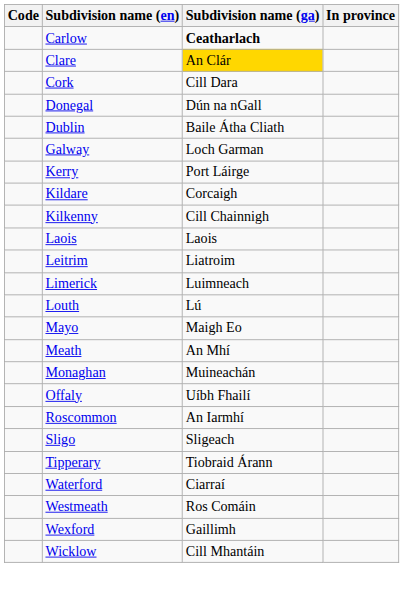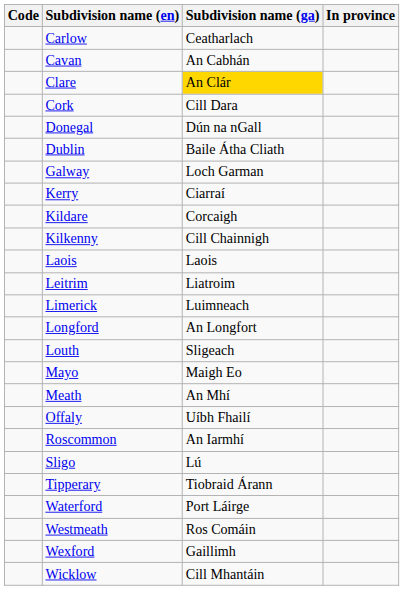 <table class="wikitable sortable">
 <tr>
 <th>Code</th>
 <th>Subdivision name (<a href='#'>en</a>)</th>
 <th>Subdivision name (<a href='#'>ga</a>)</th>
 <th>In province</th>
 </tr>
 <tr>
 <td></td>
 <td><a href='#'>Carlow</a></td>
-<td><strong>Ceatharlach</strong></td>
+<td>Ceatharlach</td>
+<td><a href='#'></a></td>
+</tr>
+<tr>
+<td></td>
+<td><a href='#'>Cavan</a></td>
+<td>An Cabhán</td>
 <td><a href='#'></a></td>
 </tr>
 <tr>
 <td></td>
 <td><a href='#'>Clare</a></td>
 <td style="background: gold;">An Clár</td>
 <td><a href='#'></a></td>
 </tr>
 <tr>
 <td></td>
 <td><a href='#'>Cork</a></td>
 <td>Cill Dara</td>
 <td><a href='#'></a></td>
 </tr>
 <tr>
 <td></td>
 <td><a href='#'>Donegal</a></td>
 <td>Dún na nGall</td>
 <td><a href='#'></a></td>
 </tr>
 <tr>
 <td></td>
 <td><a href='#'>Dublin</a></td>
 <td>Baile Átha Cliath</td>
 <td><a href='#'></a></td>
 </tr>
 <tr>
 <td></td>
 <td><a href='#'>Galway</a></td>
 <td>Loch Garman</td>
 <td><a href='#'></a></td>
 </tr>
 <tr>
 <td></td>
 <td><a href='#'>Kerry</a></td>
-<td>Port Láirge</td>
+<td>Ciarraí</td>
 <td><a href='#'></a></td>
 </tr>
 <tr>
 <td></td>
 <td><a href='#'>Kildare</a></td>
 <td>Corcaigh</td>
 <td><a href='#'></a></td>
 </tr>
 <tr>
 <td></td>
 <td><a href='#'>Kilkenny</a></td>
 <td>Cill Chainnigh</td>
 <td><a href='#'></a></td>
 </tr>
 <tr>
 <td></td>
 <td><a href='#'>Laois</a></td>
 <td>Laois</td>
 <td><a href='#'></a></td>
 </tr>
 <tr>
 <td></td>
 <td><a href='#'>Leitrim</a></td>
 <td>Liatroim</td>
 <td><a href='#'></a></td>
 </tr>
 <tr>
 <td></td>
 <td><a href='#'>Limerick</a></td>
 <td>Luimneach</td>
 <td><a href='#'></a></td>
 </tr>
 <tr>
 <td></td>
+<td><a href='#'>Longford</a></td>
+<td>An Longfort</td>
+<td><a href='#'></a></td>
+</tr>
+<tr>
+<td></td>
 <td><a href='#'>Louth</a></td>
-<td>Lú</td>
+<td>Sligeach</td>
 <td><a href='#'></a></td>
 </tr>
 <tr>
 <td></td>
 <td><a href='#'>Mayo</a></td>
 <td>Maigh Eo</td>
 <td><a href='#'></a></td>
 </tr>
 <tr>
 <td></td>
 <td><a href='#'>Meath</a></td>
 <td>An Mhí</td>
-<td><a href='#'></a></td>
-</tr>
-<tr>
-<td></td>
-<td><a href='#'>Monaghan</a></td>
-<td>Muineachán</td>
 <td><a href='#'></a></td>
 </tr>
 <tr>
 <td></td>
 <td><a href='#'>Offaly</a></td>
 <td>Uíbh Fhailí</td>
 <td><a href='#'></a></td>
 </tr>
 <tr>
 <td></td>
 <td><a href='#'>Roscommon</a></td>
 <td>An Iarmhí</td>
 <td><a href='#'></a></td>
 </tr>
 <tr>
 <td></td>
 <td><a href='#'>Sligo</a></td>
-<td>Sligeach</td>
+<td>Lú</td>
 <td><a href='#'></a></td>
 </tr>
 <tr>
 <td></td>
 <td><a href='#'>Tipperary</a></td>
 <td>Tiobraid Árann</td>
 <td><a href='#'></a></td>
 </tr>
 <tr>
 <td></td>
 <td><a href='#'>Waterford</a></td>
-<td>Ciarraí</td>
+<td>Port Láirge</td>
 <td><a href='#'></a></td>
 </tr>
 <tr>
 <td></td>
 <td><a href='#'>Westmeath</a></td>
 <td>Ros Comáin</td>
 <td><a href='#'></a></td>
 </tr>
 <tr>
 <td></td>
 <td><a href='#'>Wexford</a></td>
 <td>Gaillimh</td>
 <td><a href='#'></a></td>
 </tr>
 <tr>
 <td></td>
 <td><a href='#'>Wicklow</a></td>
 <td>Cill Mhantáin</td>
 <td><a href='#'></a></td>
 </tr>
 </table>
